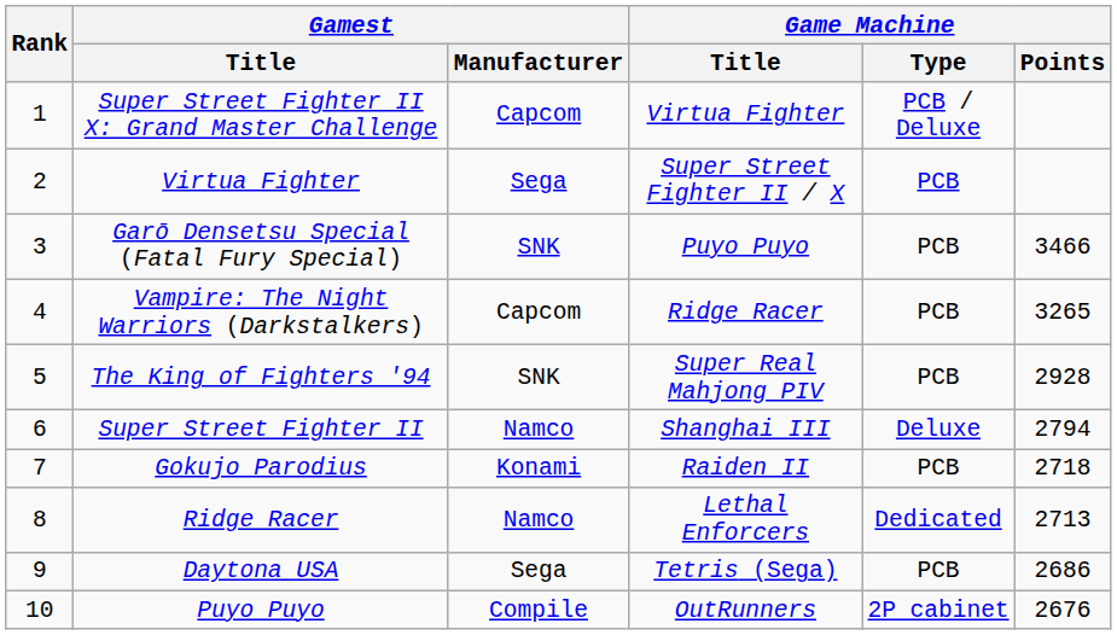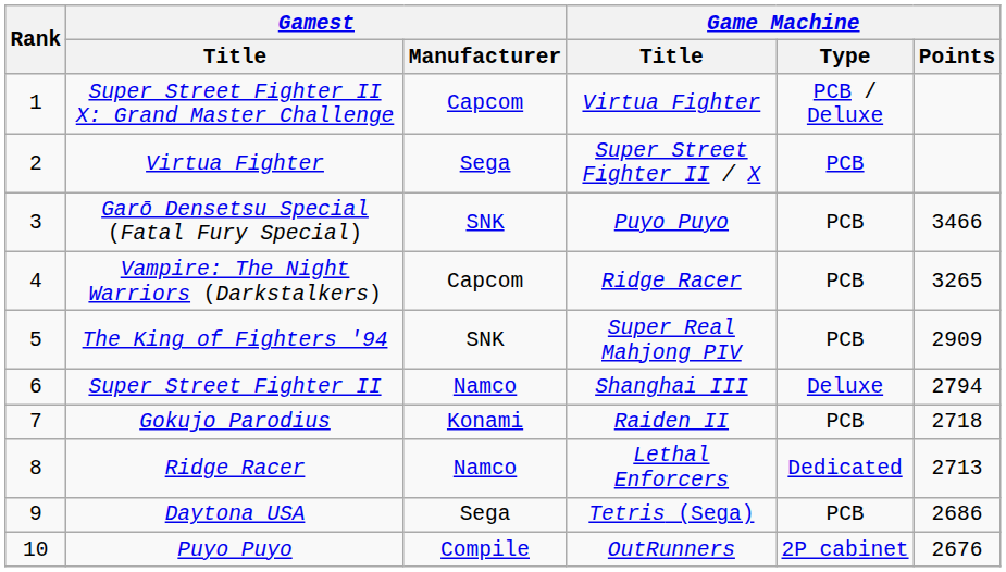 <table class="wikitable sortable" style="text-align:center">
 <tr>
 <th rowspan="2">Rank</th>
 <th colspan="2"><em><a href='#'>Gamest</a></em></th>
 <th colspan="3"><em><a href='#'>Game Machine</a></em></th>
 </tr>
 <tr>
 <th>Title</th>
 <th>Manufacturer</th>
 <th>Title</th>
 <th>Type</th>
 <th>Points</th>
 </tr>
 <tr>
 <td>1</td>
 <td><em><a href='#'>Super Street Fighter II X: Grand Master Challenge</a></em></td>
 <td><a href='#'>Capcom</a></td>
 <td><em><a href='#'>Virtua Fighter</a></em></td>
 <td><a href='#'>PCB</a> / <a href='#'>Deluxe</a></td>
 <td></td>
 </tr>
 <tr>
 <td>2</td>
 <td><em><a href='#'>Virtua Fighter</a></em></td>
 <td><a href='#'>Sega</a></td>
 <td><em><a href='#'>Super Street Fighter II</a> / <a href='#'>X</a></em></td>
 <td><a href='#'>PCB</a></td>
 <td></td>
 </tr>
 <tr>
 <td>3</td>
 <td><em><a href='#'>Garō Densetsu Special</a></em> (<em>Fatal Fury Special</em>)</td>
 <td><a href='#'>SNK</a></td>
 <td><em><a href='#'>Puyo Puyo</a></em></td>
 <td>PCB</td>
 <td>3466</td>
 </tr>
 <tr>
 <td>4</td>
 <td><em><a href='#'>Vampire: The Night Warriors</a></em> (<em>Darkstalkers</em>)</td>
 <td>Capcom</td>
 <td><a href='#'><em>Ridge Racer</em></a></td>
 <td>PCB</td>
 <td>3265</td>
 </tr>
 <tr>
 <td>5</td>
 <td><em><a href='#'>The King of Fighters '94</a></em></td>
 <td>SNK</td>
 <td><em><a href='#'>Super Real Mahjong PIV</a></em></td>
 <td>PCB</td>
-<td>2928</td>
+<td>2909</td>
 </tr>
 <tr>
 <td>6</td>
 <td><em><a href='#'>Super Street Fighter II</a></em></td>
 <td><a href='#'>Namco</a></td>
 <td><em><a href='#'>Shanghai III</a></em></td>
 <td><a href='#'>Deluxe</a></td>
 <td>2794</td>
 </tr>
 <tr>
 <td>7</td>
 <td><em><a href='#'>Gokujo Parodius</a></em></td>
 <td><a href='#'>Konami</a></td>
 <td><em><a href='#'>Raiden II</a></em></td>
 <td>PCB</td>
 <td>2718</td>
 </tr>
 <tr>
 <td>8</td>
 <td><em><a href='#'>Ridge Racer</a></em></td>
 <td><a href='#'>Namco</a></td>
 <td><em><a href='#'>Lethal Enforcers</a></em></td>
 <td><a href='#'>Dedicated</a></td>
 <td>2713</td>
 </tr>
 <tr>
 <td>9</td>
 <td><em><a href='#'>Daytona USA</a></em></td>
 <td>Sega</td>
 <td><a href='#'><em>Tetris</em> (Sega)</a></td>
 <td>PCB</td>
 <td>2686</td>
 </tr>
 <tr>
 <td>10</td>
 <td><em><a href='#'>Puyo Puyo</a></em></td>
 <td><a href='#'>Compile</a></td>
 <td><em><a href='#'>OutRunners</a></em></td>
 <td><a href='#'>2P cabinet</a></td>
 <td>2676</td>
 </tr>
 </table>
